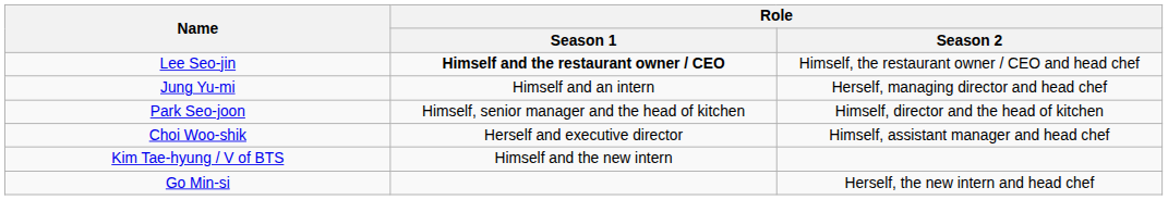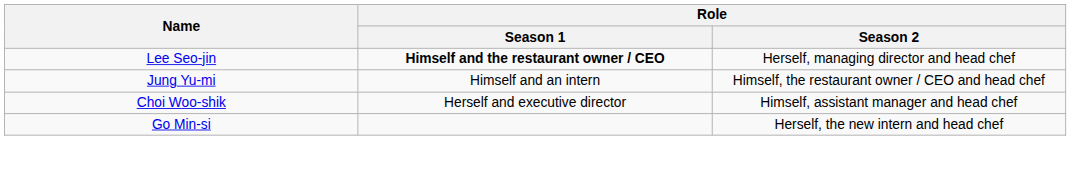 <table class="wikitable" style="text-align:center">
 <tr>
 <th style="width:30%" rowspan="2">Name</th>
 <th style="width:60%" colspan="2">Role</th>
 </tr>
 <tr>
 <th style="width:30%">Season 1</th>
 <th style="width:30%">Season 2</th>
 </tr>
 <tr>
 <td><a href='#'>Lee Seo-jin</a></td>
 <td><strong>Himself and the restaurant owner / CEO</strong></td>
-<td>Himself, the restaurant owner / CEO and head chef</td>
+<td>Herself, managing director and head chef</td>
 </tr>
 <tr>
 <td><a href='#'>Jung Yu-mi</a></td>
 <td>Himself and an intern</td>
-<td>Herself, managing director and head chef</td>
-</tr>
-<tr>
-<td><a href='#'>Park Seo-joon</a></td>
-<td>Himself, senior manager and the head of kitchen</td>
-<td>Himself, director and the head of kitchen</td>
+<td>Himself, the restaurant owner / CEO and head chef</td>
 </tr>
 <tr>
 <td><a href='#'>Choi Woo-shik</a></td>
 <td>Herself and executive director</td>
 <td>Himself, assistant manager and head chef</td>
 </tr>
 <tr>
-<td><a href='#'>Kim Tae-hyung / V of BTS</a></td>
-<td>Himself and the new intern</td>
-<td></td>
-</tr>
-<tr>
 <td><a href='#'>Go Min-si</a></td>
 <td></td>
 <td>Herself, the new intern and head chef</td>
 </tr>
 </table>
